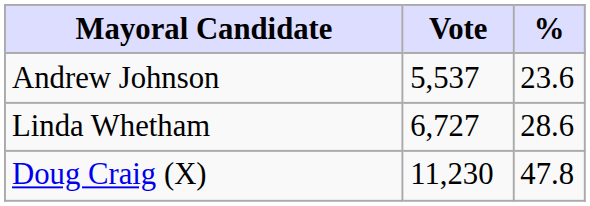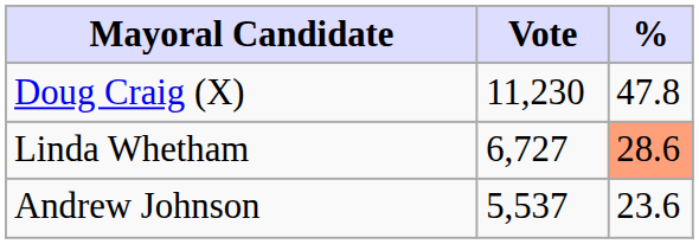 <table class="wikitable">
 <tr>
 <th style="background:#ddf; width:200px;">Mayoral Candidate </th>
 <th style="background:#ddf; width:50px;">Vote</th>
 <th style="background:#ddf; width:30px;">%</th>
 </tr>
 <tr>
+<td><a href='#'>Doug Craig</a> (X)</td>
+<td>11,230</td>
+<td>47.8</td>
+</tr>
+<tr>
+<td>Linda Whetham</td>
+<td>6,727</td>
+<td style="background: lightsalmon;">28.6</td>
+</tr>
+<tr>
 <td>Andrew Johnson</td>
 <td>5,537</td>
 <td>23.6</td>
 </tr>
-<tr>
-<td>Linda Whetham</td>
-<td>6,727</td>
-<td>28.6</td>
-</tr>
-<tr>
-<td><a href='#'>Doug Craig</a> (X)</td>
-<td>11,230</td>
-<td>47.8</td>
-</tr>
 </table>
